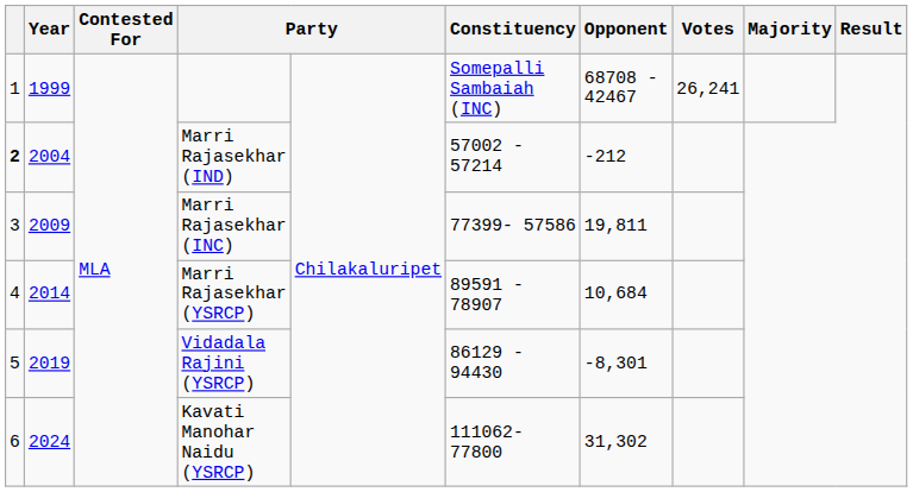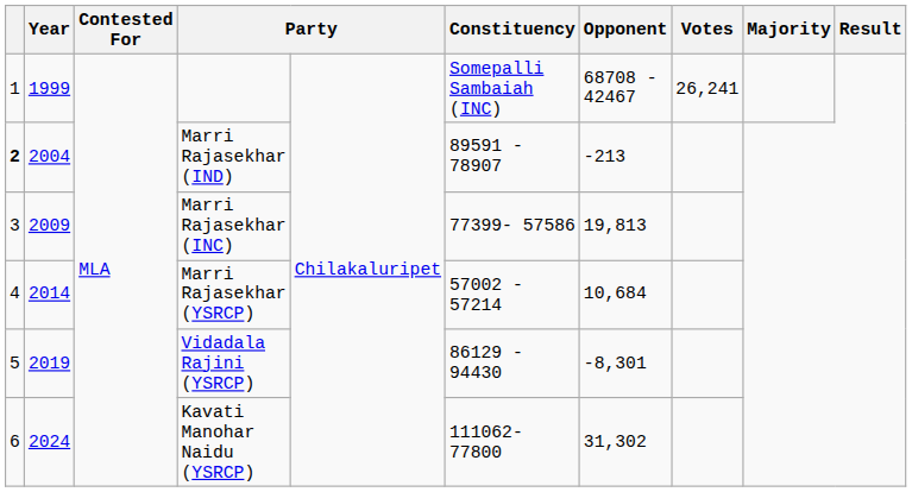 <table class="wikitable">
 <tr>
 <th></th>
 <th>Year</th>
 <th>Contested For</th>
 <th colspan="2">Party</th>
 <th>Constituency</th>
 <th>Opponent</th>
 <th>Votes</th>
 <th>Majority</th>
 <th>Result</th>
 </tr>
 <tr>
 <td>1</td>
 <td><a href='#'>1999</a></td>
 <td rowspan="6"><a href='#'>MLA</a></td>
 <td></td>
 <td rowspan="6"><a href='#'>Chilakaluripet</a></td>
 <td><a href='#'>Somepalli Sambaiah</a> (<a href='#'>INC</a>)</td>
 <td>68708 - 42467</td>
 <td>26,241</td>
 <td></td>
 </tr>
 <tr>
 <td><strong>2</strong></td>
 <td><a href='#'> 2004</a></td>
 <td>Marri Rajasekhar (<a href='#'>IND</a>)</td>
-<td>57002 - 57214</td>
-<td>-212</td>
+<td>89591 - 78907</td>
+<td>-213</td>
 <td></td>
 </tr>
 <tr>
 <td>3</td>
 <td><a href='#'>2009</a></td>
 <td>Marri Rajasekhar (<a href='#'>INC</a>)</td>
 <td>77399- 57586</td>
-<td>19,811</td>
+<td>19,813</td>
 <td></td>
 </tr>
 <tr>
 <td>4</td>
 <td><a href='#'>2014</a></td>
 <td>Marri Rajasekhar (<a href='#'>YSRCP</a>)</td>
-<td>89591 - 78907</td>
+<td>57002 - 57214</td>
 <td>10,684</td>
 <td></td>
 </tr>
 <tr>
 <td>5</td>
 <td><a href='#'>2019</a></td>
 <td><a href='#'>Vidadala Rajini</a> (<a href='#'>YSRCP</a>)</td>
 <td>86129 - 94430</td>
 <td>-8,301</td>
 <td></td>
 </tr>
 <tr>
 <td>6</td>
 <td><a href='#'>2024</a></td>
 <td>Kavati Manohar Naidu (<a href='#'>YSRCP</a>)</td>
 <td>111062- 77800</td>
 <td>31,302</td>
 <td></td>
 </tr>
 </table>
